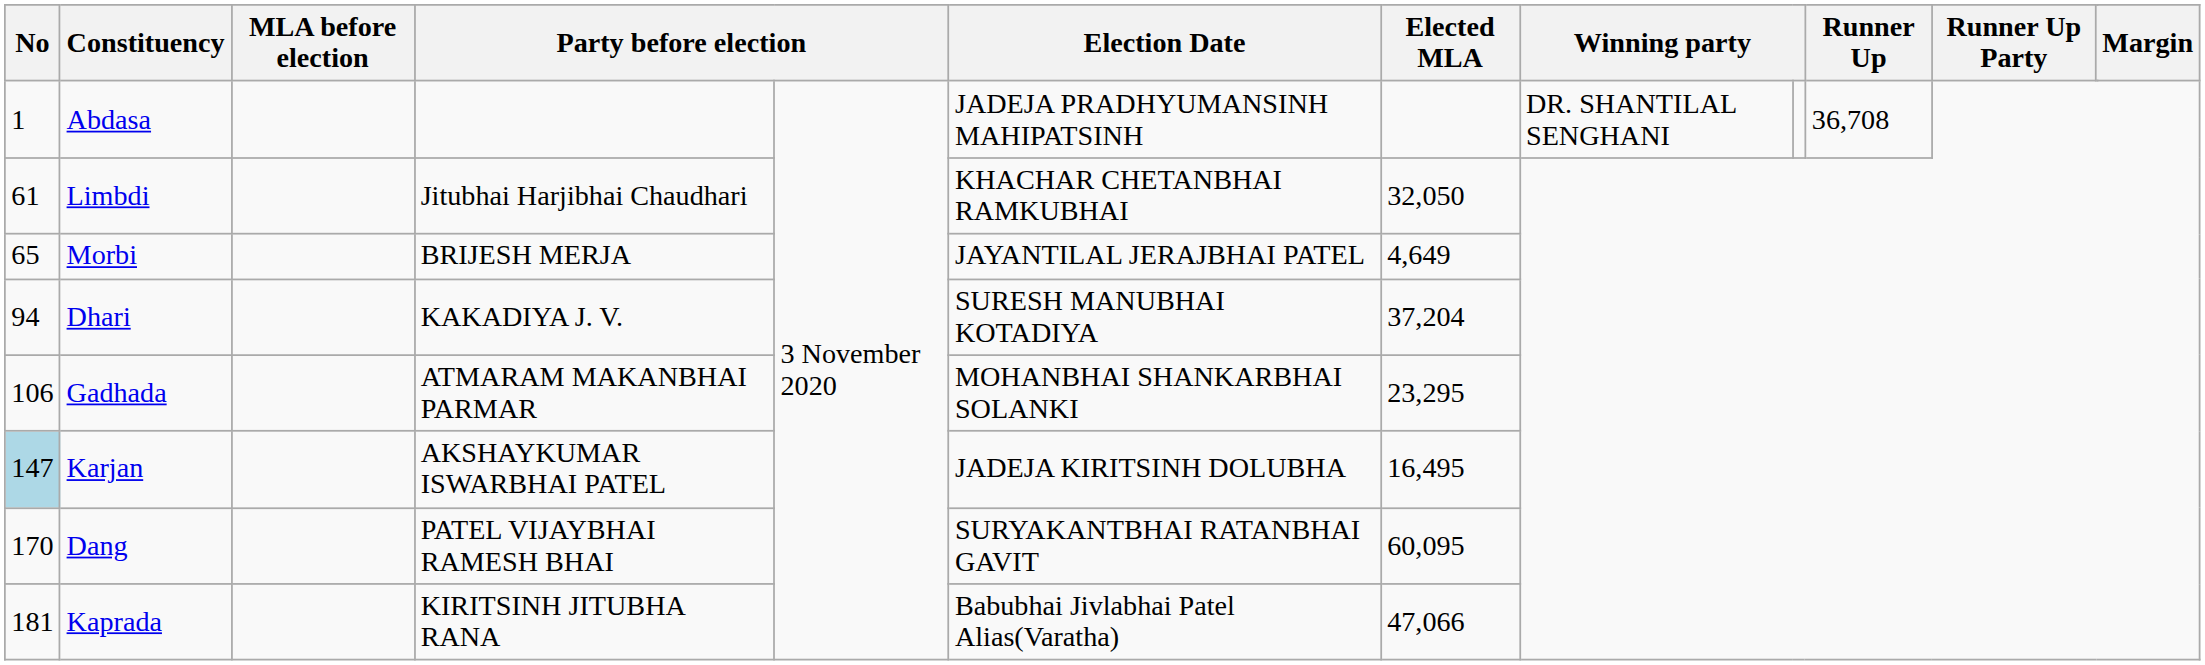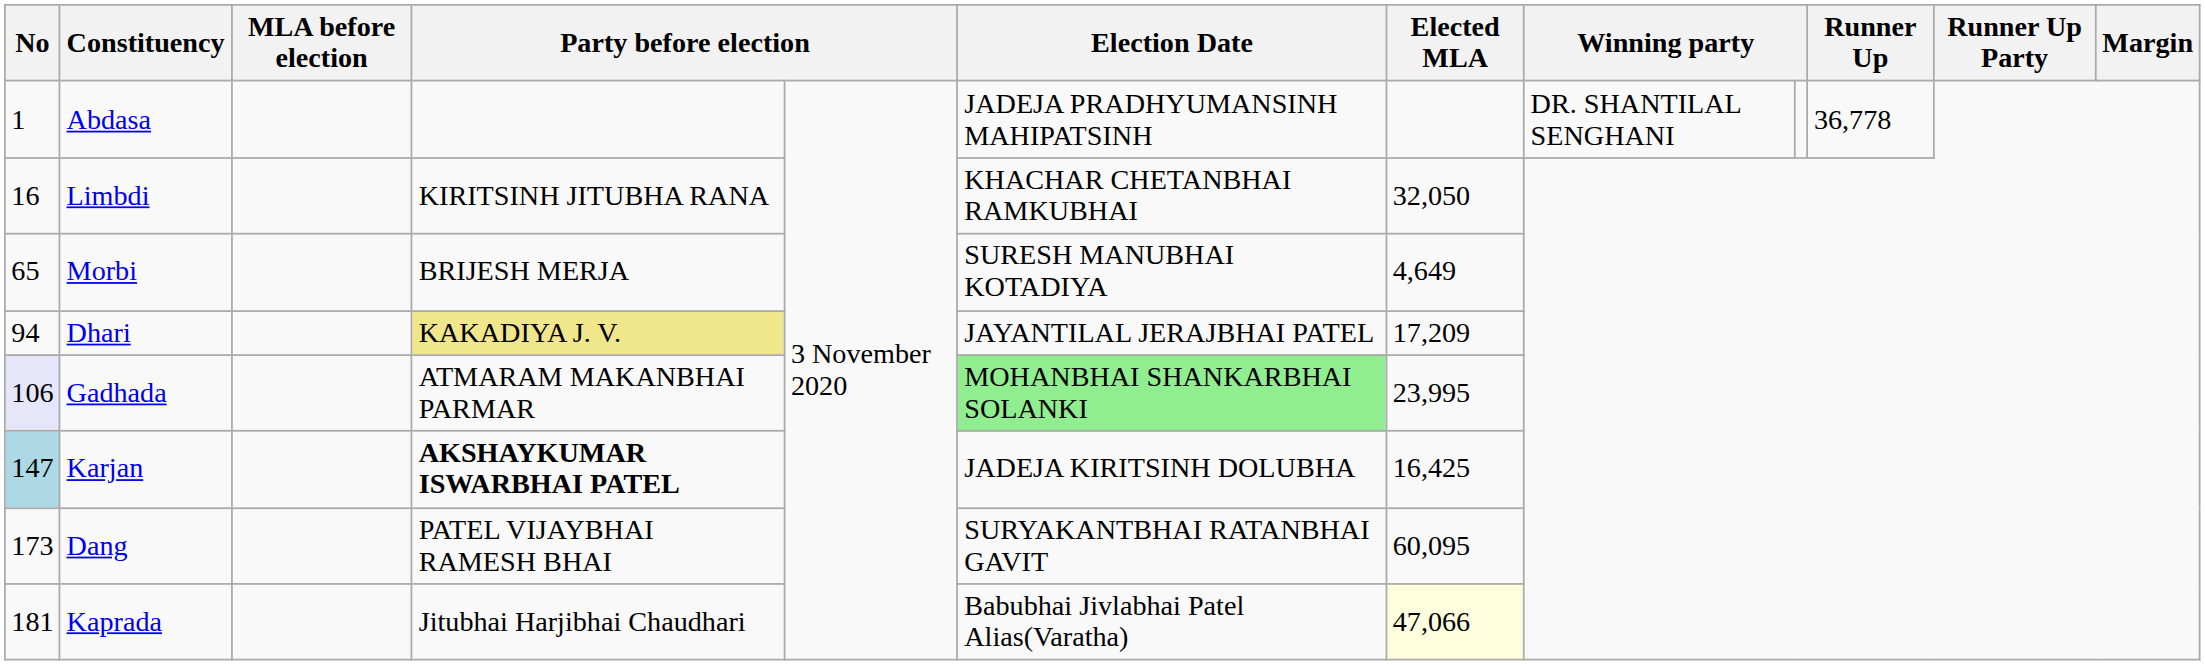 <table class="wikitable sortable">
 <tr>
 <th>No</th>
 <th>Constituency</th>
 <th>MLA before election</th>
 <th colspan=2>Party before election</th>
 <th>Election Date</th>
 <th>Elected MLA</th>
 <th colspan=2>Winning party</th>
 <th>Runner Up</th>
 <th colspan=2>Runner Up Party</th>
 <th>Margin</th>
 </tr>
 <tr>
 <td>1</td>
 <td><a href='#'>Abdasa</a></td>
 <td></td>
 <td></td>
 <td rowspan="8">3 November 2020</td>
 <td>JADEJA PRADHYUMANSINH MAHIPATSINH</td>
 <td></td>
 <td>DR. SHANTILAL SENGHANI</td>
 <td></td>
-<td>36,708</td>
+<td>36,778</td>
 </tr>
 <tr>
-<td>61</td>
+<td>16</td>
 <td><a href='#'>Limbdi</a></td>
 <td></td>
-<td>Jitubhai Harjibhai Chaudhari</td>
+<td>KIRITSINH JITUBHA RANA</td>
 <td>KHACHAR CHETANBHAI RAMKUBHAI</td>
 <td>32,050</td>
 </tr>
 <tr>
 <td>65</td>
 <td><a href='#'>Morbi</a></td>
 <td></td>
 <td>BRIJESH MERJA</td>
-<td>JAYANTILAL JERAJBHAI PATEL</td>
+<td>SURESH MANUBHAI KOTADIYA</td>
 <td>4,649</td>
 </tr>
 <tr>
 <td>94</td>
 <td><a href='#'>Dhari</a></td>
 <td></td>
-<td>KAKADIYA J. V.</td>
-<td>SURESH MANUBHAI KOTADIYA</td>
-<td>37,204</td>
+<td style="background: khaki;">KAKADIYA J. V.</td>
+<td>JAYANTILAL JERAJBHAI PATEL</td>
+<td>17,209</td>
 </tr>
 <tr>
-<td>106</td>
+<td style="background: lavender;">106</td>
 <td><a href='#'>Gadhada</a></td>
 <td></td>
 <td>ATMARAM MAKANBHAI PARMAR</td>
-<td>MOHANBHAI SHANKARBHAI SOLANKI</td>
-<td>23,295</td>
+<td style="background: lightgreen;">MOHANBHAI SHANKARBHAI SOLANKI</td>
+<td>23,995</td>
 </tr>
 <tr>
 <td style="background: lightblue;">147</td>
 <td><a href='#'>Karjan</a></td>
 <td></td>
-<td>AKSHAYKUMAR ISWARBHAI PATEL</td>
+<td><strong>AKSHAYKUMAR ISWARBHAI PATEL</strong></td>
 <td>JADEJA KIRITSINH DOLUBHA</td>
-<td>16,495</td>
+<td>16,425</td>
 </tr>
 <tr>
-<td>170</td>
+<td>173</td>
 <td><a href='#'>Dang</a></td>
 <td></td>
 <td>PATEL VIJAYBHAI RAMESH BHAI</td>
 <td>SURYAKANTBHAI RATANBHAI GAVIT</td>
 <td>60,095</td>
 </tr>
 <tr>
 <td>181</td>
 <td><a href='#'>Kaprada</a></td>
 <td></td>
-<td>KIRITSINH JITUBHA RANA</td>
+<td>Jitubhai Harjibhai Chaudhari</td>
 <td>Babubhai Jivlabhai Patel Alias(Varatha)</td>
-<td>47,066</td>
+<td style="background: lightyellow;">47,066</td>
 </tr>
 </table>
